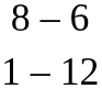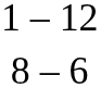 <table style="text-align:center">
 <tr>
 <th width=200></th>
 <th width=100></th>
 <th width=200></th>
 </tr>
 <tr>
+<td align=right></td>
+<td>1 – 12</td>
+<td align=left><strong></strong></td>
+</tr>
+<tr>
 <td align=right><strong></strong></td>
 <td>8 – 6</td>
 <td align=left></td>
 </tr>
-<tr>
-<td align=right></td>
-<td>1 – 12</td>
-<td align=left><strong></strong></td>
-</tr>
 </table>
